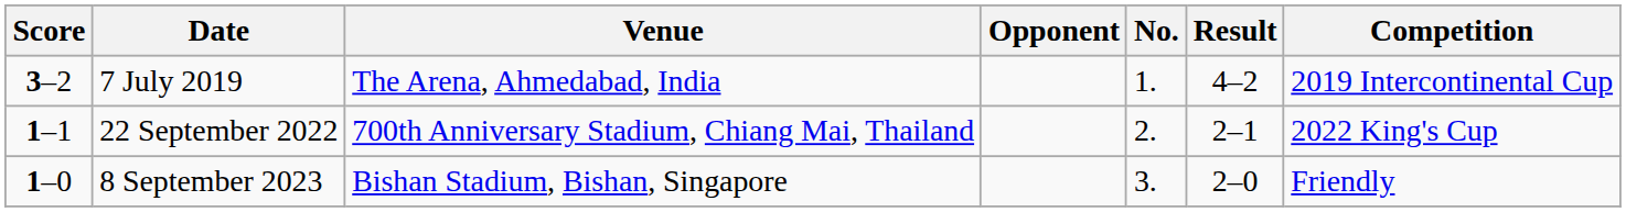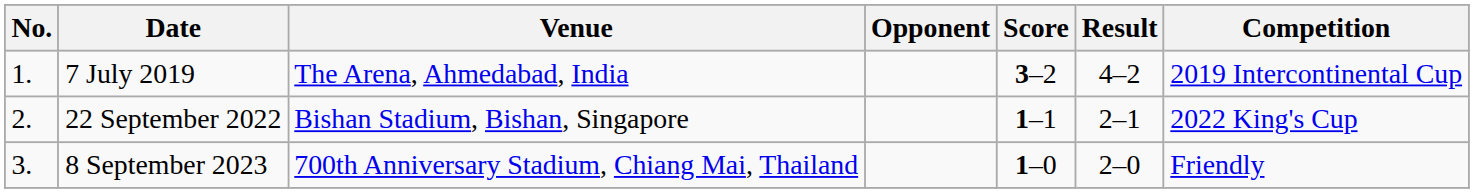 <table class="wikitable" style="font-size:95%;">
 <tr>
-<th>Score</th>
+<th>No.</th>
 <th>Date</th>
 <th>Venue</th>
 <th>Opponent</th>
-<th>No.</th>
+<th>Score</th>
 <th>Result</th>
 <th>Competition</th>
 </tr>
 <tr>
-<td align=center><strong>3</strong>–2</td>
+<td>1.</td>
 <td>7 July 2019</td>
 <td><a href='#'>The Arena</a>, <a href='#'>Ahmedabad</a>, <a href='#'>India</a></td>
 <td></td>
-<td>1.</td>
+<td align=center><strong>3</strong>–2</td>
 <td align=center>4–2</td>
 <td><a href='#'>2019 Intercontinental Cup</a></td>
 </tr>
 <tr>
+<td>2.</td>
+<td>22 September 2022</td>
+<td><a href='#'>Bishan Stadium</a>, <a href='#'>Bishan</a>, Singapore</td>
+<td></td>
 <td align=center><strong>1</strong>–1</td>
-<td>22 September 2022</td>
-<td><a href='#'>700th Anniversary Stadium</a>, <a href='#'>Chiang Mai</a>, <a href='#'>Thailand</a></td>
-<td></td>
-<td>2.</td>
 <td align=center>2–1</td>
 <td><a href='#'>2022 King's Cup</a></td>
 </tr>
 <tr>
+<td>3.</td>
+<td>8 September 2023</td>
+<td><a href='#'>700th Anniversary Stadium</a>, <a href='#'>Chiang Mai</a>, <a href='#'>Thailand</a></td>
+<td></td>
 <td align=center><strong>1</strong>–0</td>
-<td>8 September 2023</td>
-<td><a href='#'>Bishan Stadium</a>, <a href='#'>Bishan</a>, Singapore</td>
-<td></td>
-<td>3.</td>
 <td align=center>2–0</td>
 <td><a href='#'>Friendly</a></td>
 </tr>
 </table>
